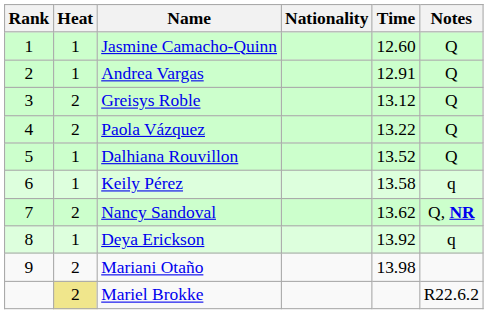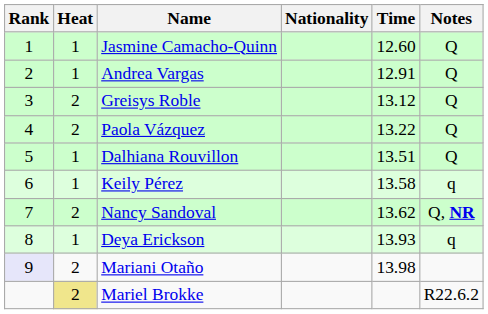 <table class="wikitable sortable" style="text-align:center">
 <tr>
 <th>Rank</th>
 <th>Heat</th>
 <th>Name</th>
 <th>Nationality</th>
 <th>Time</th>
 <th>Notes</th>
 </tr>
 <tr bgcolor=ccffcc>
 <td>1</td>
 <td>1</td>
 <td align=left><a href='#'>Jasmine Camacho-Quinn</a></td>
 <td align=left></td>
 <td>12.60</td>
 <td>Q</td>
 </tr>
 <tr bgcolor=ccffcc>
 <td>2</td>
 <td>1</td>
 <td align=left><a href='#'>Andrea Vargas</a></td>
 <td align=left></td>
 <td>12.91</td>
 <td>Q</td>
 </tr>
 <tr bgcolor=ccffcc>
 <td>3</td>
 <td>2</td>
 <td align=left><a href='#'>Greisys Roble</a></td>
 <td align=left></td>
 <td>13.12</td>
 <td>Q</td>
 </tr>
 <tr bgcolor=ccffcc>
 <td>4</td>
 <td>2</td>
 <td align=left><a href='#'>Paola Vázquez</a></td>
 <td align=left></td>
 <td>13.22</td>
 <td>Q</td>
 </tr>
 <tr bgcolor=ccffcc>
 <td>5</td>
 <td>1</td>
 <td align=left><a href='#'>Dalhiana Rouvillon</a></td>
 <td align=left></td>
-<td>13.52</td>
+<td>13.51</td>
 <td>Q</td>
 </tr>
 <tr bgcolor=ddffdd>
 <td>6</td>
 <td>1</td>
 <td align=left><a href='#'>Keily Pérez</a></td>
 <td align=left></td>
 <td>13.58</td>
 <td>q</td>
 </tr>
 <tr bgcolor=ccffcc>
 <td>7</td>
 <td>2</td>
 <td align=left><a href='#'>Nancy Sandoval</a></td>
 <td align=left></td>
 <td>13.62</td>
 <td>Q, <strong><a href='#'>NR</a></strong></td>
 </tr>
 <tr bgcolor=ddffdd>
 <td>8</td>
 <td>1</td>
 <td align=left><a href='#'>Deya Erickson</a></td>
 <td align=left></td>
-<td>13.92</td>
+<td>13.93</td>
 <td>q</td>
 </tr>
 <tr>
-<td>9</td>
+<td style="background: lavender;">9</td>
 <td>2</td>
 <td align=left><a href='#'>Mariani Otaño</a></td>
 <td align=left></td>
 <td>13.98</td>
 <td></td>
 </tr>
 <tr>
 <td></td>
 <td style="background: khaki;">2</td>
 <td align=left><a href='#'>Mariel Brokke</a></td>
 <td align=left></td>
 <td></td>
 <td>R22.6.2</td>
 </tr>
 </table>
